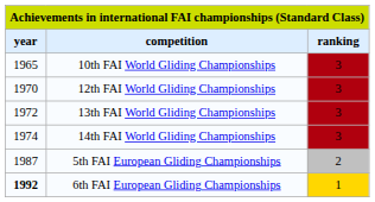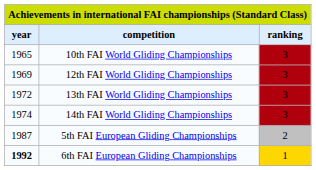 <table align= center border="2" cellpadding="5" cellspacing="0" style="margin: 1em 0em 1em 0; background: #f9fcff; border: 1px #aaa solid; border-collapse: collapse; font-size: 90%;">
 <tr>
 <th bgcolor="#CCDD" colspan="5">Achievements in international FAI championships (Standard Class)</th>
 </tr>
 <tr --- bgcolor="#DDEEFF">
 <th align=center>year</th>
 <th align=center>competition</th>
 <th align=center>ranking</th>
 </tr>
 <tr>
 <td align=center>1965</td>
 <td align=center>10th FAI <a href='#'>World Gliding Championships</a></td>
 <td align=center bgcolor="bronze">3</td>
 </tr>
 <tr>
-<td align=center>1970</td>
+<td align=center>1969</td>
 <td align=center>12th FAI <a href='#'>World Gliding Championships</a></td>
 <td align=center bgcolor="bronze">3</td>
 </tr>
 <tr>
 <td align=center>1972</td>
 <td align=center>13th FAI <a href='#'>World Gliding Championships</a></td>
 <td align=center bgcolor="bronze">3</td>
 </tr>
 <tr>
 <td align=center>1974</td>
 <td align=center>14th FAI <a href='#'>World Gliding Championships</a></td>
 <td align=center bgcolor="bronze">3</td>
 </tr>
 <tr>
 <td align=center>1987</td>
 <td align=center>5th FAI <a href='#'>European Gliding Championships</a></td>
 <td align=center bgcolor="silver">2</td>
 </tr>
 <tr>
 <td align=center><strong>1992</strong></td>
 <td align=center>6th FAI  <a href='#'>European Gliding Championships</a></td>
 <td align=center bgcolor="gold">1</td>
 </tr>
 </table>
